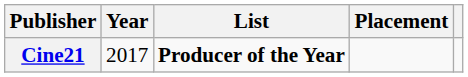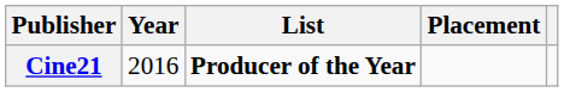 <table class="wikitable plainrowheaders sortable">
 <tr>
 <th scope="col">Publisher</th>
 <th scope="col">Year</th>
 <th scope="col">List</th>
 <th scope="col">Placement</th>
 <th scope="col" class="unsortable"></th>
 </tr>
 <tr>
 <th scope="row" rowspan="1"><a href='#'>Cine21</a></th>
-<td>2017</td>
+<td>2016</td>
 <td><strong>Producer of the Year</strong></td>
 <td></td>
 <td></td>
 </tr>
 </table>
